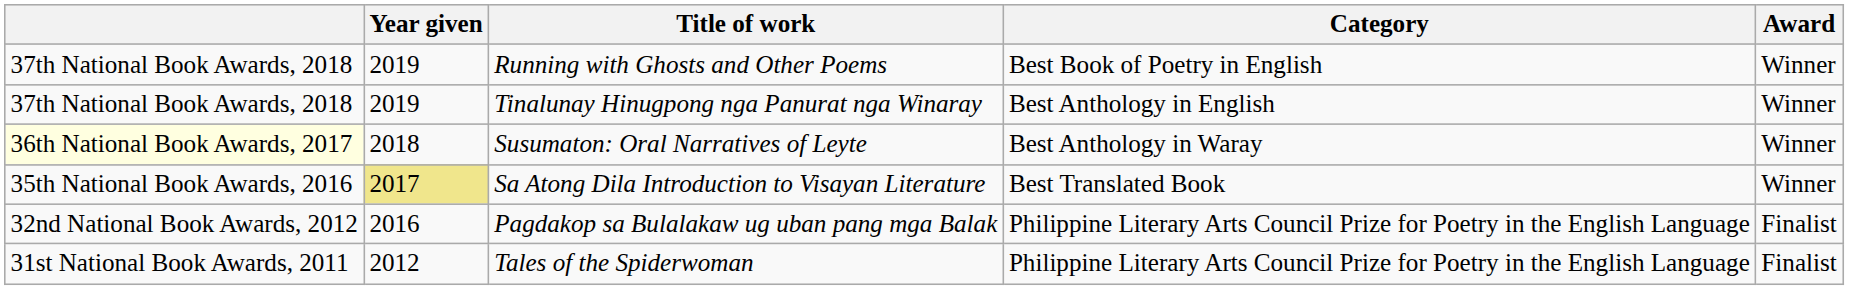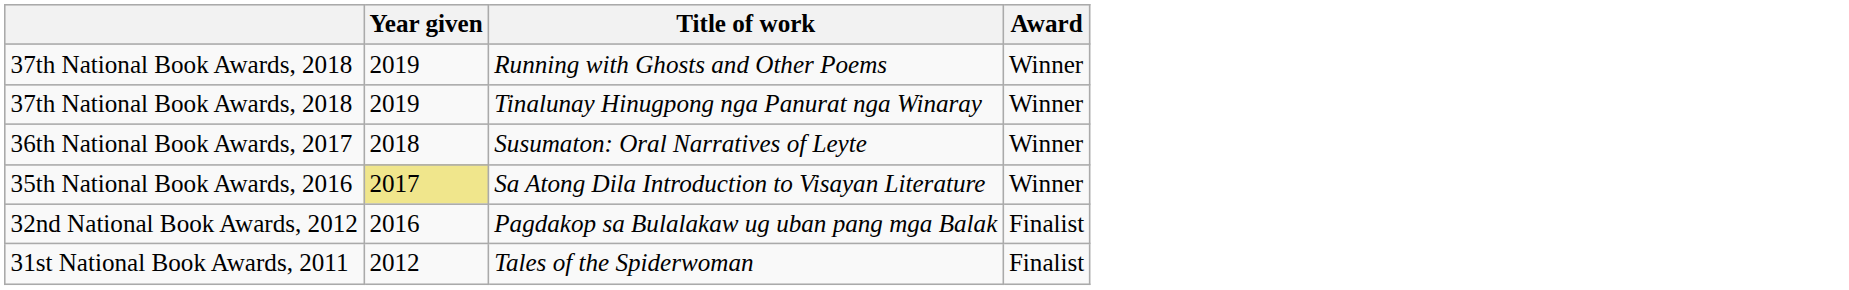 <table class="wikitable">
 <tr>
 <th></th>
 <th>Year given</th>
 <th>Title of work</th>
-<th>Category</th>
 <th>Award</th>
 </tr>
 <tr>
 <td>37th National Book Awards, 2018</td>
 <td>2019</td>
 <td><em>Running with Ghosts and Other Poems</em></td>
-<td>Best Book of Poetry in English</td>
 <td>Winner</td>
 </tr>
 <tr>
 <td>37th National Book Awards, 2018</td>
 <td>2019</td>
 <td><em>Tinalunay Hinugpong nga Panurat nga Winaray</em></td>
-<td>Best Anthology in English</td>
 <td>Winner</td>
 </tr>
 <tr>
-<td style="background: lightyellow;">36th National Book Awards, 2017</td>
+<td>36th National Book Awards, 2017</td>
 <td>2018</td>
 <td><em>Susumaton: Oral Narratives of Leyte</em></td>
-<td>Best Anthology in Waray</td>
 <td>Winner</td>
 </tr>
 <tr>
 <td>35th National Book Awards, 2016</td>
 <td style="background: khaki;">2017</td>
 <td><em>Sa Atong Dila Introduction to Visayan Literature</em></td>
-<td>Best Translated Book</td>
 <td>Winner</td>
 </tr>
 <tr>
 <td>32nd National Book Awards, 2012</td>
 <td>2016</td>
 <td><em>Pagdakop sa Bulalakaw ug uban pang mga Balak</em></td>
-<td>Philippine Literary Arts Council Prize for Poetry in the English Language</td>
 <td>Finalist</td>
 </tr>
 <tr>
 <td>31st National Book Awards, 2011</td>
 <td>2012</td>
 <td><em>Tales of the Spiderwoman</em></td>
-<td>Philippine Literary Arts Council Prize for Poetry in the English Language</td>
 <td>Finalist</td>
 </tr>
 </table>
